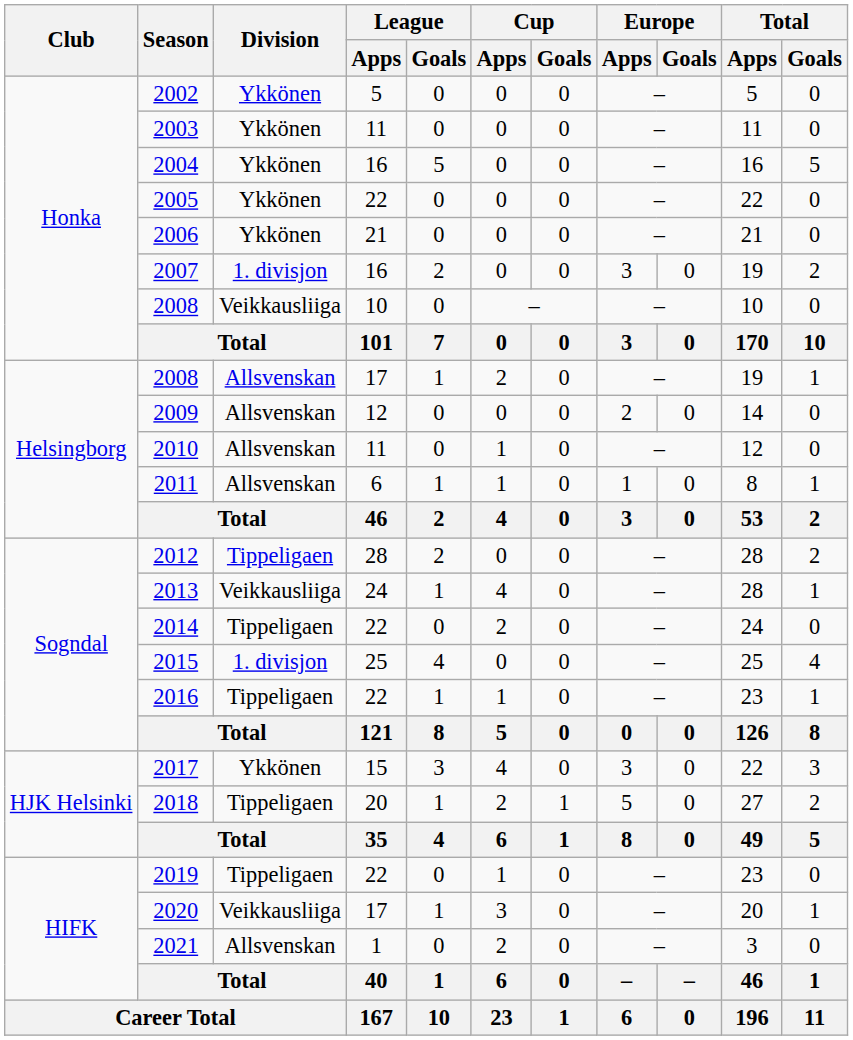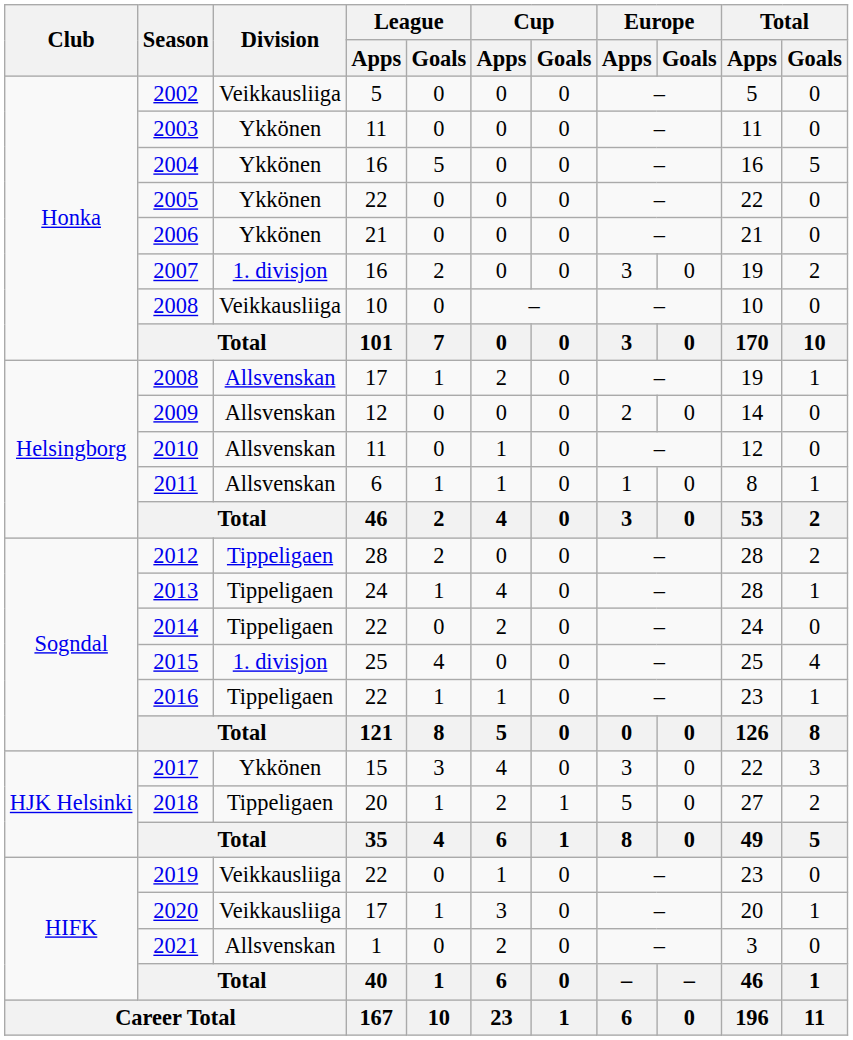 <table class="wikitable" style="text-align: center;">
 <tr>
 <th rowspan="2">Club</th>
 <th rowspan="2">Season</th>
 <th rowspan="2">Division</th>
 <th colspan="2">League</th>
 <th colspan="2">Cup</th>
 <th colspan="2">Europe</th>
 <th colspan="2">Total</th>
 </tr>
 <tr>
 <th>Apps</th>
 <th>Goals</th>
 <th>Apps</th>
 <th>Goals</th>
 <th>Apps</th>
 <th>Goals</th>
 <th>Apps</th>
 <th>Goals</th>
 </tr>
 <tr>
 <td rowspan="8"><a href='#'>Honka</a></td>
 <td><a href='#'>2002</a></td>
-<td><a href='#'>Ykkönen</a></td>
+<td>Veikkausliiga</td>
 <td>5</td>
 <td>0</td>
 <td>0</td>
 <td>0</td>
 <td colspan="2">–</td>
 <td>5</td>
 <td>0</td>
 </tr>
 <tr>
 <td><a href='#'>2003</a></td>
 <td>Ykkönen</td>
 <td>11</td>
 <td>0</td>
 <td>0</td>
 <td>0</td>
 <td colspan="2">–</td>
 <td>11</td>
 <td>0</td>
 </tr>
 <tr>
 <td><a href='#'>2004</a></td>
 <td>Ykkönen</td>
 <td>16</td>
 <td>5</td>
 <td>0</td>
 <td>0</td>
 <td colspan="2">–</td>
 <td>16</td>
 <td>5</td>
 </tr>
 <tr>
 <td><a href='#'>2005</a></td>
 <td>Ykkönen</td>
 <td>22</td>
 <td>0</td>
 <td>0</td>
 <td>0</td>
 <td colspan="2">–</td>
 <td>22</td>
 <td>0</td>
 </tr>
 <tr>
 <td><a href='#'>2006</a></td>
 <td>Ykkönen</td>
 <td>21</td>
 <td>0</td>
 <td>0</td>
 <td>0</td>
 <td colspan="2">–</td>
 <td>21</td>
 <td>0</td>
 </tr>
 <tr>
 <td><a href='#'>2007</a></td>
 <td><a href='#'>1. divisjon</a></td>
 <td>16</td>
 <td>2</td>
 <td>0</td>
 <td>0</td>
 <td>3</td>
 <td>0</td>
 <td>19</td>
 <td>2</td>
 </tr>
 <tr>
 <td><a href='#'>2008</a></td>
 <td>Veikkausliiga</td>
 <td>10</td>
 <td>0</td>
 <td colspan="2">–</td>
 <td colspan="2">–</td>
 <td>10</td>
 <td>0</td>
 </tr>
 <tr>
 <th colspan="2">Total</th>
 <th>101</th>
 <th>7</th>
 <th>0</th>
 <th>0</th>
 <th>3</th>
 <th>0</th>
 <th>170</th>
 <th>10</th>
 </tr>
 <tr>
 <td rowspan="5" valign="center"><a href='#'>Helsingborg</a></td>
 <td><a href='#'>2008</a></td>
 <td><a href='#'>Allsvenskan</a></td>
 <td>17</td>
 <td>1</td>
 <td>2</td>
 <td>0</td>
 <td colspan="2">–</td>
 <td>19</td>
 <td>1</td>
 </tr>
 <tr>
 <td><a href='#'>2009</a></td>
 <td>Allsvenskan</td>
 <td>12</td>
 <td>0</td>
 <td>0</td>
 <td>0</td>
 <td>2</td>
 <td>0</td>
 <td>14</td>
 <td>0</td>
 </tr>
 <tr>
 <td><a href='#'>2010</a></td>
 <td>Allsvenskan</td>
 <td>11</td>
 <td>0</td>
 <td>1</td>
 <td>0</td>
 <td colspan="2">–</td>
 <td>12</td>
 <td>0</td>
 </tr>
 <tr>
 <td><a href='#'>2011</a></td>
 <td>Allsvenskan</td>
 <td>6</td>
 <td>1</td>
 <td>1</td>
 <td>0</td>
 <td>1</td>
 <td>0</td>
 <td>8</td>
 <td>1</td>
 </tr>
 <tr>
 <th colspan="2">Total</th>
 <th>46</th>
 <th>2</th>
 <th>4</th>
 <th>0</th>
 <th>3</th>
 <th>0</th>
 <th>53</th>
 <th>2</th>
 </tr>
 <tr>
 <td rowspan="6" valign="center"><a href='#'>Sogndal</a></td>
 <td><a href='#'>2012</a></td>
 <td><a href='#'>Tippeligaen</a></td>
 <td>28</td>
 <td>2</td>
 <td>0</td>
 <td>0</td>
 <td colspan="2">–</td>
 <td>28</td>
 <td>2</td>
 </tr>
 <tr>
 <td><a href='#'>2013</a></td>
-<td>Veikkausliiga</td>
+<td>Tippeligaen</td>
 <td>24</td>
 <td>1</td>
 <td>4</td>
 <td>0</td>
 <td colspan="2">–</td>
 <td>28</td>
 <td>1</td>
 </tr>
 <tr>
 <td><a href='#'>2014</a></td>
 <td>Tippeligaen</td>
 <td>22</td>
 <td>0</td>
 <td>2</td>
 <td>0</td>
 <td colspan="2">–</td>
 <td>24</td>
 <td>0</td>
 </tr>
 <tr>
 <td><a href='#'>2015</a></td>
 <td><a href='#'>1. divisjon</a></td>
 <td>25</td>
 <td>4</td>
 <td>0</td>
 <td>0</td>
 <td colspan="2">–</td>
 <td>25</td>
 <td>4</td>
 </tr>
 <tr>
 <td><a href='#'>2016</a></td>
 <td>Tippeligaen</td>
 <td>22</td>
 <td>1</td>
 <td>1</td>
 <td>0</td>
 <td colspan="2">–</td>
 <td>23</td>
 <td>1</td>
 </tr>
 <tr>
 <th colspan="2">Total</th>
 <th>121</th>
 <th>8</th>
 <th>5</th>
 <th>0</th>
 <th>0</th>
 <th>0</th>
 <th>126</th>
 <th>8</th>
 </tr>
 <tr>
 <td rowspan="3"><a href='#'>HJK Helsinki</a></td>
 <td><a href='#'>2017</a></td>
 <td>Ykkönen</td>
 <td>15</td>
 <td>3</td>
 <td>4</td>
 <td>0</td>
 <td>3</td>
 <td>0</td>
 <td>22</td>
 <td>3</td>
 </tr>
 <tr>
 <td><a href='#'>2018</a></td>
 <td>Tippeligaen</td>
 <td>20</td>
 <td>1</td>
 <td>2</td>
 <td>1</td>
 <td>5</td>
 <td>0</td>
 <td>27</td>
 <td>2</td>
 </tr>
 <tr>
 <th colspan="2">Total</th>
 <th>35</th>
 <th>4</th>
 <th>6</th>
 <th>1</th>
 <th>8</th>
 <th>0</th>
 <th>49</th>
 <th>5</th>
 </tr>
 <tr>
 <td rowspan="4"><a href='#'>HIFK</a></td>
 <td><a href='#'>2019</a></td>
-<td>Tippeligaen</td>
+<td>Veikkausliiga</td>
 <td>22</td>
 <td>0</td>
 <td>1</td>
 <td>0</td>
 <td colspan="2">–</td>
 <td>23</td>
 <td>0</td>
 </tr>
 <tr>
 <td><a href='#'>2020</a></td>
 <td>Veikkausliiga</td>
 <td>17</td>
 <td>1</td>
 <td>3</td>
 <td>0</td>
 <td colspan="2">–</td>
 <td>20</td>
 <td>1</td>
 </tr>
 <tr>
 <td><a href='#'>2021</a></td>
 <td>Allsvenskan</td>
 <td>1</td>
 <td>0</td>
 <td>2</td>
 <td>0</td>
 <td colspan="2">–</td>
 <td>3</td>
 <td>0</td>
 </tr>
 <tr>
 <th colspan="2">Total</th>
 <th>40</th>
 <th>1</th>
 <th>6</th>
 <th>0</th>
 <th>–</th>
 <th>–</th>
 <th>46</th>
 <th>1</th>
 </tr>
 <tr>
 <th colspan="3">Career Total</th>
 <th>167</th>
 <th>10</th>
 <th>23</th>
 <th>1</th>
 <th>6</th>
 <th>0</th>
 <th>196</th>
 <th>11</th>
 </tr>
 </table>
